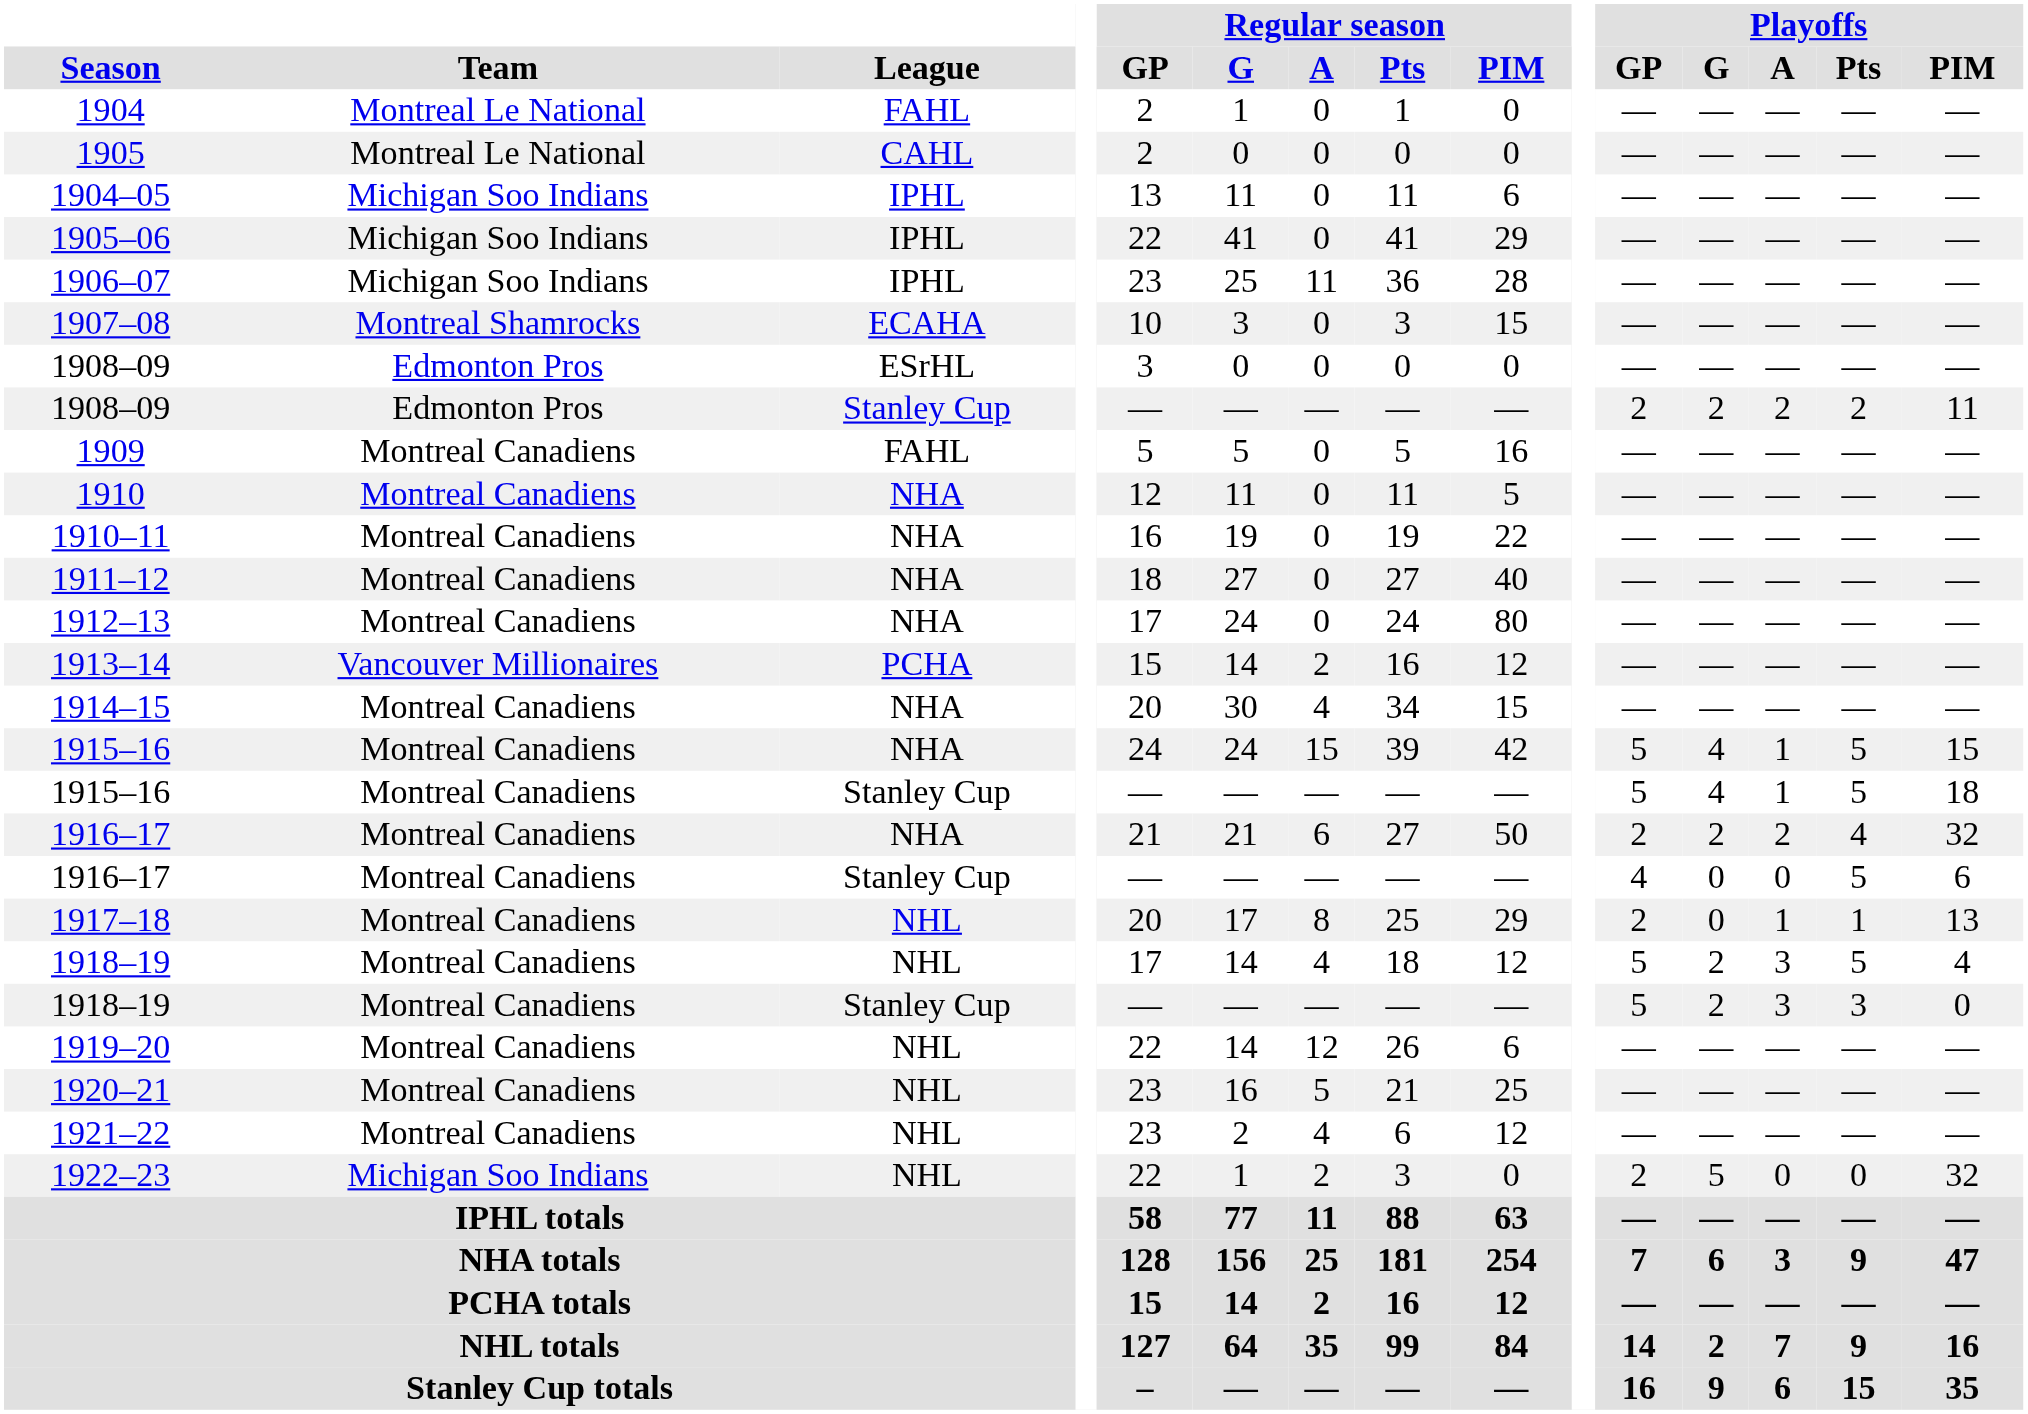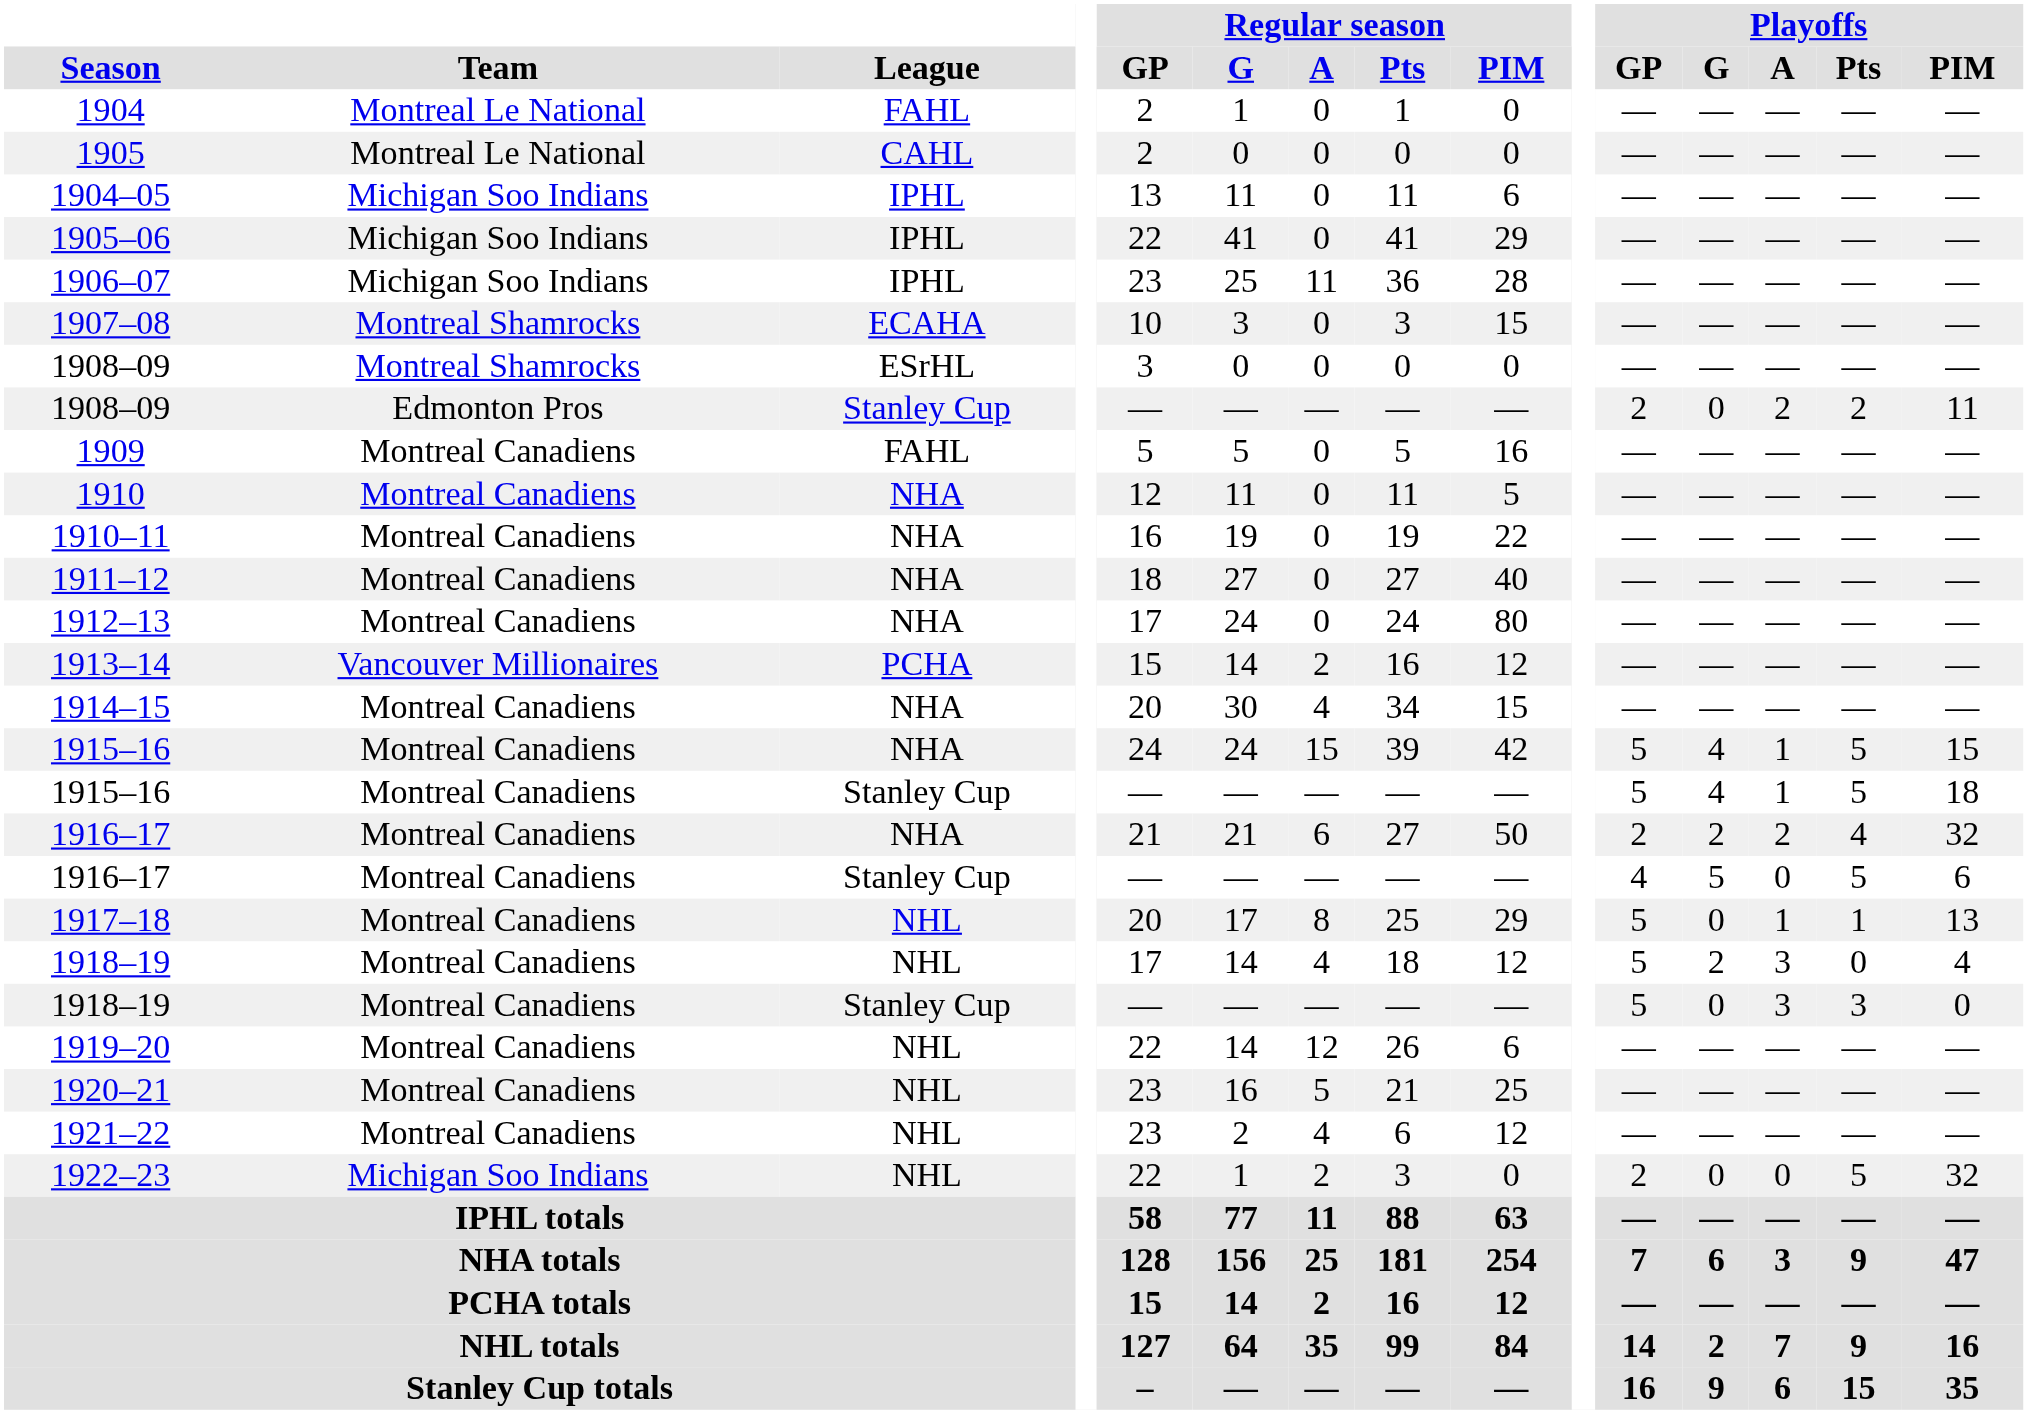 <table BORDER="0" CELLPADDING="1" CELLSPACING="0" width="75%" style="text-align:center">
 <tr bgcolor="#e0e0e0">
 <th colspan="3" bgcolor="#ffffff"> </th>
 <th rowspan="99" bgcolor="#ffffff"> </th>
 <th colspan="5"><a href='#'>Regular season</a></th>
 <th rowspan="99" bgcolor="#ffffff"> </th>
 <th colspan="5"><a href='#'>Playoffs</a></th>
 </tr>
 <tr bgcolor="#e0e0e0">
 <th><a href='#'>Season</a></th>
 <th>Team</th>
 <th>League</th>
 <th>GP</th>
 <th><a href='#'>G</a></th>
 <th><a href='#'>A</a></th>
 <th><a href='#'>Pts</a></th>
 <th><a href='#'>PIM</a></th>
 <th>GP</th>
 <th>G</th>
 <th>A</th>
 <th>Pts</th>
 <th>PIM</th>
 </tr>
 <tr>
 <td><a href='#'>1904</a></td>
 <td><a href='#'>Montreal Le National</a></td>
 <td><a href='#'>FAHL</a></td>
 <td>2</td>
 <td>1</td>
 <td>0</td>
 <td>1</td>
 <td>0</td>
 <td>—</td>
 <td>—</td>
 <td>—</td>
 <td>—</td>
 <td>—</td>
 </tr>
 <tr bgcolor="#f0f0f0">
 <td><a href='#'>1905</a></td>
 <td>Montreal Le National</td>
 <td><a href='#'>CAHL</a></td>
 <td>2</td>
 <td>0</td>
 <td>0</td>
 <td>0</td>
 <td>0</td>
 <td>—</td>
 <td>—</td>
 <td>—</td>
 <td>—</td>
 <td>—</td>
 </tr>
 <tr>
 <td><a href='#'>1904–05</a></td>
 <td><a href='#'>Michigan Soo Indians</a></td>
 <td><a href='#'>IPHL</a></td>
 <td>13</td>
 <td>11</td>
 <td>0</td>
 <td>11</td>
 <td>6</td>
 <td>—</td>
 <td>—</td>
 <td>—</td>
 <td>—</td>
 <td>—</td>
 </tr>
 <tr bgcolor="#f0f0f0">
 <td><a href='#'>1905–06</a></td>
 <td>Michigan Soo Indians</td>
 <td>IPHL</td>
 <td>22</td>
 <td>41</td>
 <td>0</td>
 <td>41</td>
 <td>29</td>
 <td>—</td>
 <td>—</td>
 <td>—</td>
 <td>—</td>
 <td>—</td>
 </tr>
 <tr>
 <td><a href='#'>1906–07</a></td>
 <td>Michigan Soo Indians</td>
 <td>IPHL</td>
 <td>23</td>
 <td>25</td>
 <td>11</td>
 <td>36</td>
 <td>28</td>
 <td>—</td>
 <td>—</td>
 <td>—</td>
 <td>—</td>
 <td>—</td>
 </tr>
 <tr bgcolor="#f0f0f0">
 <td><a href='#'>1907–08</a></td>
 <td><a href='#'>Montreal Shamrocks</a></td>
 <td><a href='#'>ECAHA</a></td>
 <td>10</td>
 <td>3</td>
 <td>0</td>
 <td>3</td>
 <td>15</td>
 <td>—</td>
 <td>—</td>
 <td>—</td>
 <td>—</td>
 <td>—</td>
 </tr>
 <tr>
 <td>1908–09</td>
-<td><a href='#'>Edmonton Pros</a></td>
+<td><a href='#'>Montreal Shamrocks</a></td>
 <td>ESrHL</td>
 <td>3</td>
 <td>0</td>
 <td>0</td>
 <td>0</td>
 <td>0</td>
 <td>—</td>
 <td>—</td>
 <td>—</td>
 <td>—</td>
 <td>—</td>
 </tr>
 <tr bgcolor="#f0f0f0">
 <td>1908–09</td>
 <td>Edmonton Pros</td>
 <td><a href='#'>Stanley Cup</a></td>
 <td>—</td>
 <td>—</td>
 <td>—</td>
 <td>—</td>
 <td>—</td>
 <td>2</td>
-<td>2</td>
+<td>0</td>
 <td>2</td>
 <td>2</td>
 <td>11</td>
 </tr>
 <tr>
 <td><a href='#'>1909</a></td>
 <td>Montreal Canadiens</td>
 <td>FAHL</td>
 <td>5</td>
 <td>5</td>
 <td>0</td>
 <td>5</td>
 <td>16</td>
 <td>—</td>
 <td>—</td>
 <td>—</td>
 <td>—</td>
 <td>—</td>
 </tr>
 <tr bgcolor="#f0f0f0">
 <td><a href='#'>1910</a></td>
 <td><a href='#'>Montreal Canadiens</a></td>
 <td><a href='#'>NHA</a></td>
 <td>12</td>
 <td>11</td>
 <td>0</td>
 <td>11</td>
 <td>5</td>
 <td>—</td>
 <td>—</td>
 <td>—</td>
 <td>—</td>
 <td>—</td>
 </tr>
 <tr>
 <td><a href='#'>1910–11</a></td>
 <td>Montreal Canadiens</td>
 <td>NHA</td>
 <td>16</td>
 <td>19</td>
 <td>0</td>
 <td>19</td>
 <td>22</td>
 <td>—</td>
 <td>—</td>
 <td>—</td>
 <td>—</td>
 <td>—</td>
 </tr>
 <tr bgcolor="#f0f0f0">
 <td><a href='#'>1911–12</a></td>
 <td>Montreal Canadiens</td>
 <td>NHA</td>
 <td>18</td>
 <td>27</td>
 <td>0</td>
 <td>27</td>
 <td>40</td>
 <td>—</td>
 <td>—</td>
 <td>—</td>
 <td>—</td>
 <td>—</td>
 </tr>
 <tr>
 <td><a href='#'>1912–13</a></td>
 <td>Montreal Canadiens</td>
 <td>NHA</td>
 <td>17</td>
 <td>24</td>
 <td>0</td>
 <td>24</td>
 <td>80</td>
 <td>—</td>
 <td>—</td>
 <td>—</td>
 <td>—</td>
 <td>—</td>
 </tr>
 <tr bgcolor="#f0f0f0">
 <td><a href='#'>1913–14</a></td>
 <td><a href='#'>Vancouver Millionaires</a></td>
 <td><a href='#'>PCHA</a></td>
 <td>15</td>
 <td>14</td>
 <td>2</td>
 <td>16</td>
 <td>12</td>
 <td>—</td>
 <td>—</td>
 <td>—</td>
 <td>—</td>
 <td>—</td>
 </tr>
 <tr>
 <td><a href='#'>1914–15</a></td>
 <td>Montreal Canadiens</td>
 <td>NHA</td>
 <td>20</td>
 <td>30</td>
 <td>4</td>
 <td>34</td>
 <td>15</td>
 <td>—</td>
 <td>—</td>
 <td>—</td>
 <td>—</td>
 <td>—</td>
 </tr>
 <tr bgcolor="#f0f0f0">
 <td><a href='#'>1915–16</a></td>
 <td>Montreal Canadiens</td>
 <td>NHA</td>
 <td>24</td>
 <td>24</td>
 <td>15</td>
 <td>39</td>
 <td>42</td>
 <td>5</td>
 <td>4</td>
 <td>1</td>
 <td>5</td>
 <td>15</td>
 </tr>
 <tr>
 <td>1915–16</td>
 <td>Montreal Canadiens</td>
 <td>Stanley Cup</td>
 <td>—</td>
 <td>—</td>
 <td>—</td>
 <td>—</td>
 <td>—</td>
 <td>5</td>
 <td>4</td>
 <td>1</td>
 <td>5</td>
 <td>18</td>
 </tr>
 <tr bgcolor="#f0f0f0">
 <td><a href='#'>1916–17</a></td>
 <td>Montreal Canadiens</td>
 <td>NHA</td>
 <td>21</td>
 <td>21</td>
 <td>6</td>
 <td>27</td>
 <td>50</td>
 <td>2</td>
 <td>2</td>
 <td>2</td>
 <td>4</td>
 <td>32</td>
 </tr>
 <tr>
 <td>1916–17</td>
 <td>Montreal Canadiens</td>
 <td>Stanley Cup</td>
 <td>—</td>
 <td>—</td>
 <td>—</td>
 <td>—</td>
 <td>—</td>
 <td>4</td>
-<td>0</td>
+<td>5</td>
 <td>0</td>
 <td>5</td>
 <td>6</td>
 </tr>
 <tr bgcolor="#f0f0f0">
 <td><a href='#'>1917–18</a></td>
 <td>Montreal Canadiens</td>
 <td><a href='#'>NHL</a></td>
 <td>20</td>
 <td>17</td>
 <td>8</td>
 <td>25</td>
 <td>29</td>
-<td>2</td>
+<td>5</td>
 <td>0</td>
 <td>1</td>
 <td>1</td>
 <td>13</td>
 </tr>
 <tr>
 <td><a href='#'>1918–19</a></td>
 <td>Montreal Canadiens</td>
 <td>NHL</td>
 <td>17</td>
 <td>14</td>
 <td>4</td>
 <td>18</td>
 <td>12</td>
 <td>5</td>
 <td>2</td>
 <td>3</td>
-<td>5</td>
+<td>0</td>
 <td>4</td>
 </tr>
 <tr bgcolor="#f0f0f0">
 <td>1918–19</td>
 <td>Montreal Canadiens</td>
 <td>Stanley Cup</td>
 <td>—</td>
 <td>—</td>
 <td>—</td>
 <td>—</td>
 <td>—</td>
 <td>5</td>
-<td>2</td>
+<td>0</td>
 <td>3</td>
 <td>3</td>
 <td>0</td>
 </tr>
 <tr>
 <td><a href='#'>1919–20</a></td>
 <td>Montreal Canadiens</td>
 <td>NHL</td>
 <td>22</td>
 <td>14</td>
 <td>12</td>
 <td>26</td>
 <td>6</td>
 <td>—</td>
 <td>—</td>
 <td>—</td>
 <td>—</td>
 <td>—</td>
 </tr>
 <tr bgcolor="#f0f0f0">
 <td><a href='#'>1920–21</a></td>
 <td>Montreal Canadiens</td>
 <td>NHL</td>
 <td>23</td>
 <td>16</td>
 <td>5</td>
 <td>21</td>
 <td>25</td>
 <td>—</td>
 <td>—</td>
 <td>—</td>
 <td>—</td>
 <td>—</td>
 </tr>
 <tr>
 <td><a href='#'>1921–22</a></td>
 <td>Montreal Canadiens</td>
 <td>NHL</td>
 <td>23</td>
 <td>2</td>
 <td>4</td>
 <td>6</td>
 <td>12</td>
 <td>—</td>
 <td>—</td>
 <td>—</td>
 <td>—</td>
 <td>—</td>
 </tr>
 <tr bgcolor="#f0f0f0">
 <td><a href='#'>1922–23</a></td>
 <td><a href='#'>Michigan Soo Indians</a></td>
 <td>NHL</td>
 <td>22</td>
 <td>1</td>
 <td>2</td>
 <td>3</td>
 <td>0</td>
 <td>2</td>
-<td>5</td>
 <td>0</td>
 <td>0</td>
+<td>5</td>
 <td>32</td>
 </tr>
 <tr bgcolor="#e0e0e0">
 <th colspan="3">IPHL totals</th>
 <th>58</th>
 <th>77</th>
 <th>11</th>
 <th>88</th>
 <th>63</th>
 <th>—</th>
 <th>—</th>
 <th>—</th>
 <th>—</th>
 <th>—</th>
 </tr>
 <tr bgcolor="#e0e0e0">
 <th colspan="3">NHA totals</th>
 <th>128</th>
 <th>156</th>
 <th>25</th>
 <th>181</th>
 <th>254</th>
 <th>7</th>
 <th>6</th>
 <th>3</th>
 <th>9</th>
 <th>47</th>
 </tr>
 <tr bgcolor="#e0e0e0">
 <th colspan="3">PCHA totals</th>
 <th>15</th>
 <th>14</th>
 <th>2</th>
 <th>16</th>
 <th>12</th>
 <th>—</th>
 <th>—</th>
 <th>—</th>
 <th>—</th>
 <th>—</th>
 </tr>
 <tr bgcolor="#e0e0e0">
 <th colspan="3">NHL totals</th>
 <th>127</th>
 <th>64</th>
 <th>35</th>
 <th>99</th>
 <th>84</th>
 <th>14</th>
 <th>2</th>
 <th>7</th>
 <th>9</th>
 <th>16</th>
 </tr>
 <tr bgcolor="#e0e0e0">
 <th colspan="3">Stanley Cup totals</th>
 <th>–</th>
 <th>—</th>
 <th>—</th>
 <th>—</th>
 <th>—</th>
 <th>16</th>
 <th>9</th>
 <th>6</th>
 <th>15</th>
 <th>35</th>
 </tr>
 </table>
